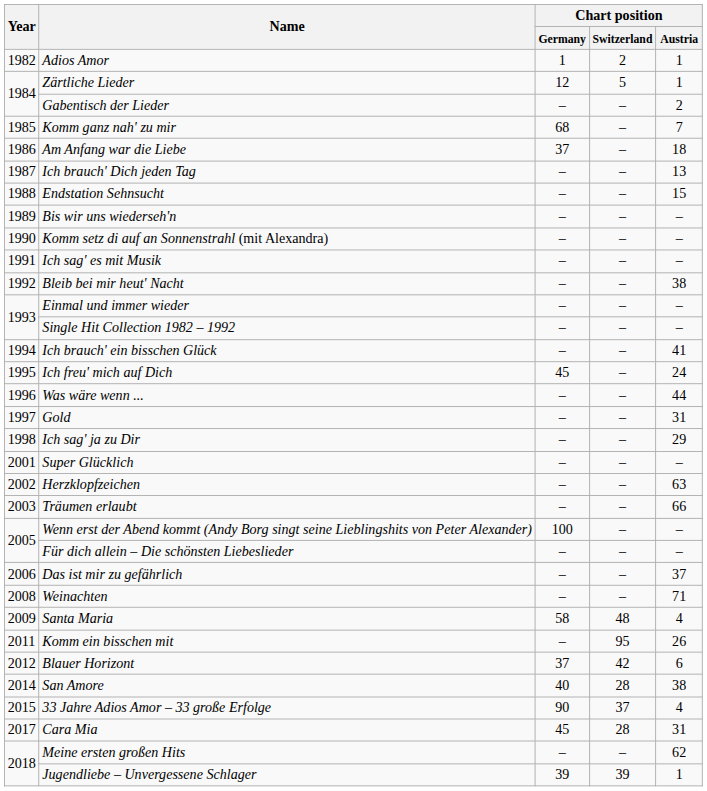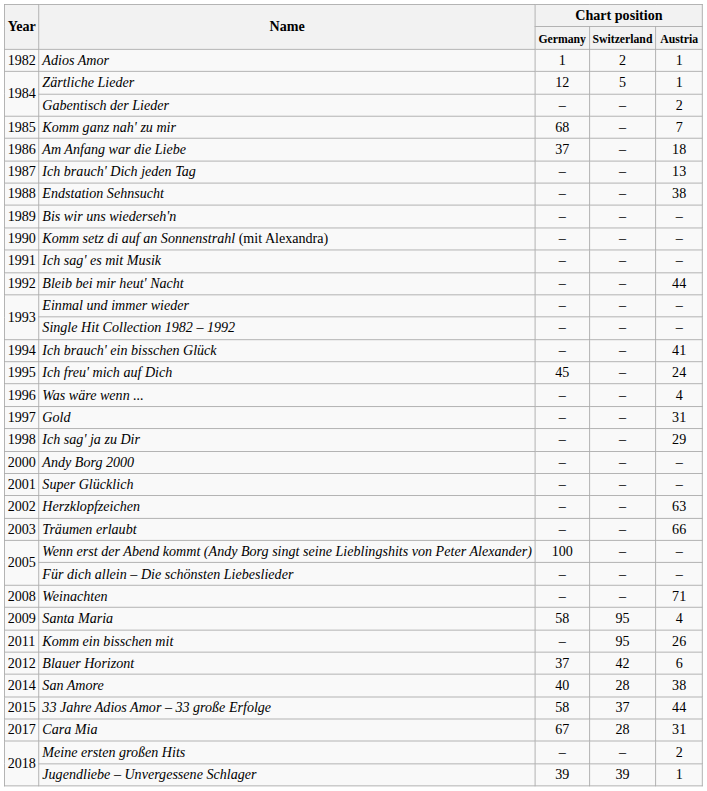 <table class="wikitable">
 <tr>
 <th rowspan="2">Year</th>
 <th rowspan="2">Name</th>
 <th colspan="3">Chart position</th>
 </tr>
 <tr>
 <th width="46"><small>Germany</small></th>
 <th width="46"><small>Switzerland</small></th>
 <th width="46"><small>Austria</small></th>
 </tr>
 <tr>
 <td>1982</td>
 <td><em>Adios Amor</em></td>
 <td align="center">1</td>
 <td align="center">2</td>
 <td align="center">1</td>
 </tr>
 <tr>
 <td rowspan="2">1984</td>
 <td><em>Zärtliche Lieder</em></td>
 <td align="center">12</td>
 <td align="center">5</td>
 <td align="center">1</td>
 </tr>
 <tr>
 <td><em>Gabentisch der Lieder</em></td>
 <td align="center">–</td>
 <td align="center">–</td>
 <td align="center">2</td>
 </tr>
 <tr>
 <td>1985</td>
 <td><em>Komm ganz nah' zu mir</em></td>
 <td align="center">68</td>
 <td align="center">–</td>
 <td align="center">7</td>
 </tr>
 <tr>
 <td>1986</td>
 <td><em>Am Anfang war die Liebe</em></td>
 <td align="center">37</td>
 <td align="center">–</td>
 <td align="center">18</td>
 </tr>
 <tr>
 <td>1987</td>
 <td><em>Ich brauch' Dich jeden Tag</em></td>
 <td align="center">–</td>
 <td align="center">–</td>
 <td align="center">13</td>
 </tr>
 <tr>
 <td>1988</td>
 <td><em>Endstation Sehnsucht</em></td>
 <td align="center">–</td>
 <td align="center">–</td>
-<td align="center">15</td>
+<td align="center">38</td>
 </tr>
 <tr>
 <td>1989</td>
 <td><em>Bis wir uns wiederseh'n</em></td>
 <td align="center">–</td>
 <td align="center">–</td>
 <td align="center">–</td>
 </tr>
 <tr>
 <td>1990</td>
 <td><em>Komm setz di auf an Sonnenstrahl</em> (mit Alexandra)</td>
 <td align="center">–</td>
 <td align="center">–</td>
 <td align="center">–</td>
 </tr>
 <tr>
 <td>1991</td>
 <td><em>Ich sag' es mit Musik</em></td>
 <td align="center">–</td>
 <td align="center">–</td>
 <td align="center">–</td>
 </tr>
 <tr>
 <td>1992</td>
 <td><em>Bleib bei mir heut' Nacht</em></td>
 <td align="center">–</td>
 <td align="center">–</td>
-<td align="center">38</td>
+<td align="center">44</td>
 </tr>
 <tr>
 <td rowspan="2">1993</td>
 <td><em>Einmal und immer wieder</em></td>
 <td align="center">–</td>
 <td align="center">–</td>
 <td align="center">–</td>
 </tr>
 <tr>
 <td><em>Single Hit Collection 1982 – 1992</em></td>
 <td align="center">–</td>
 <td align="center">–</td>
 <td align="center">–</td>
 </tr>
 <tr>
 <td>1994</td>
 <td><em>Ich brauch' ein bisschen Glück</em></td>
 <td align="center">–</td>
 <td align="center">–</td>
 <td align="center">41</td>
 </tr>
 <tr>
 <td>1995</td>
 <td><em>Ich freu' mich auf Dich</em></td>
 <td align="center">45</td>
 <td align="center">–</td>
 <td align="center">24</td>
 </tr>
 <tr>
 <td>1996</td>
 <td><em>Was wäre wenn ...</em></td>
 <td align="center">–</td>
 <td align="center">–</td>
-<td align="center">44</td>
+<td align="center">4</td>
 </tr>
 <tr>
 <td>1997</td>
 <td><em>Gold</em></td>
 <td align="center">–</td>
 <td align="center">–</td>
 <td align="center">31</td>
 </tr>
 <tr>
 <td>1998</td>
 <td><em>Ich sag' ja zu Dir</em></td>
 <td align="center">–</td>
 <td align="center">–</td>
 <td align="center">29</td>
+</tr>
+<tr>
+<td>2000</td>
+<td><em>Andy Borg 2000</em></td>
+<td align="center">–</td>
+<td align="center">–</td>
+<td align="center">–</td>
 </tr>
 <tr>
 <td>2001</td>
 <td><em>Super Glücklich</em></td>
 <td align="center">–</td>
 <td align="center">–</td>
 <td align="center">–</td>
 </tr>
 <tr>
 <td>2002</td>
 <td><em>Herzklopfzeichen</em></td>
 <td align="center">–</td>
 <td align="center">–</td>
 <td align="center">63</td>
 </tr>
 <tr>
 <td>2003</td>
 <td><em>Träumen erlaubt</em></td>
 <td align="center">–</td>
 <td align="center">–</td>
 <td align="center">66</td>
 </tr>
 <tr>
 <td rowspan="2">2005</td>
 <td><em>Wenn erst der Abend kommt (Andy Borg singt seine Lieblingshits von Peter Alexander)</em></td>
 <td align="center">100</td>
 <td align="center">–</td>
 <td align="center">–</td>
 </tr>
 <tr>
 <td><em>Für dich allein – Die schönsten Liebeslieder</em></td>
 <td align="center">–</td>
 <td align="center">–</td>
 <td align="center">–</td>
 </tr>
 <tr>
-<td>2006</td>
-<td><em>Das ist mir zu gefährlich</em></td>
-<td align="center">–</td>
-<td align="center">–</td>
-<td align="center">37</td>
-</tr>
-<tr>
 <td>2008</td>
 <td><em>Weinachten</em></td>
 <td align="center">–</td>
 <td align="center">–</td>
 <td align="center">71</td>
 </tr>
 <tr>
 <td>2009</td>
 <td><em>Santa Maria</em></td>
 <td align="center">58</td>
-<td align="center">48</td>
+<td align="center">95</td>
 <td align="center">4</td>
 </tr>
 <tr>
 <td>2011</td>
 <td><em>Komm ein bisschen mit</em></td>
 <td align="center">–</td>
 <td align="center">95</td>
 <td align="center">26</td>
 </tr>
 <tr>
 <td>2012</td>
 <td><em>Blauer Horizont</em></td>
 <td align="center">37</td>
 <td align="center">42</td>
 <td align="center">6</td>
 </tr>
 <tr>
 <td>2014</td>
 <td><em>San Amore</em></td>
 <td align="center">40</td>
 <td align="center">28</td>
 <td align="center">38</td>
 </tr>
 <tr>
 <td>2015</td>
 <td><em>33 Jahre Adios Amor – 33 große Erfolge</em></td>
-<td align="center">90</td>
+<td align="center">58</td>
 <td align="center">37</td>
-<td align="center">4</td>
+<td align="center">44</td>
 </tr>
 <tr>
 <td>2017</td>
 <td><em>Cara Mia</em></td>
-<td align="center">45</td>
+<td align="center">67</td>
 <td align="center">28</td>
 <td align="center">31</td>
 </tr>
 <tr>
 <td rowspan="2">2018</td>
 <td><em>Meine ersten großen Hits</em></td>
 <td align="center">–</td>
 <td align="center">–</td>
-<td align="center">62</td>
+<td align="center">2</td>
 </tr>
 <tr>
 <td><em>Jugendliebe – Unvergessene Schlager</em></td>
 <td align="center">39</td>
 <td align="center">39</td>
 <td align="center">1</td>
 </tr>
 </table>
